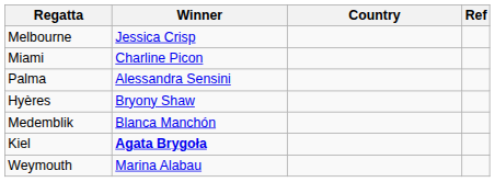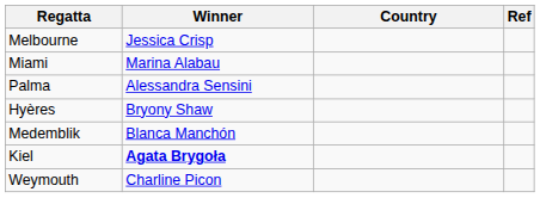 <table class="wikitable">
 <tr>
 <th width=120>Regatta</th>
 <th width=200px>Winner</th>
 <th width=200px>Country</th>
 <th>Ref</th>
 </tr>
 <tr>
 <td>Melbourne</td>
 <td><a href='#'>Jessica Crisp</a></td>
 <td></td>
 <td></td>
 </tr>
 <tr>
 <td>Miami</td>
-<td><a href='#'>Charline Picon</a></td>
+<td><a href='#'>Marina Alabau</a></td>
 <td></td>
 <td></td>
 </tr>
 <tr>
 <td>Palma</td>
 <td><a href='#'>Alessandra Sensini</a></td>
 <td></td>
 <td></td>
 </tr>
 <tr>
 <td>Hyères</td>
 <td><a href='#'>Bryony Shaw</a></td>
 <td></td>
 <td></td>
 </tr>
 <tr>
 <td>Medemblik</td>
 <td><a href='#'>Blanca Manchón</a></td>
 <td></td>
 <td></td>
 </tr>
 <tr>
 <td>Kiel</td>
 <td><strong><a href='#'>Agata Brygoła</a></strong></td>
 <td></td>
 <td></td>
 </tr>
 <tr>
 <td>Weymouth</td>
-<td><a href='#'>Marina Alabau</a></td>
+<td><a href='#'>Charline Picon</a></td>
 <td></td>
 <td></td>
 </tr>
 </table>
